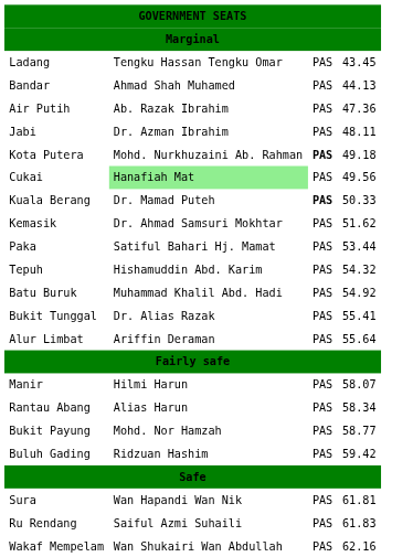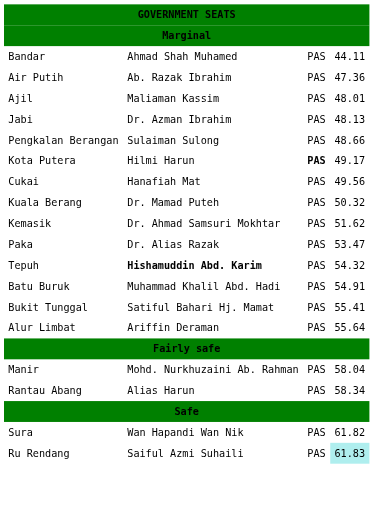 <table class="toccolours" cellpadding="5" cellspacing="0" style="float:left; margin-right:.5em; margin-top:.4em; font-size:90%;">
 <tr>
 <td colspan="4"  style="text-align:center; background:green;"><span><strong>GOVERNMENT SEATS</strong></span></td>
 </tr>
 <tr>
 <td colspan="4"  style="text-align:center; background:green;"><span><strong>Marginal</strong></span></td>
 </tr>
 <tr>
-<td>Ladang</td>
-<td>Tengku Hassan Tengku Omar</td>
-<td>PAS</td>
-<td style="text-align:center;">43.45</td>
-</tr>
-<tr>
 <td>Bandar</td>
 <td>Ahmad Shah Muhamed</td>
 <td>PAS</td>
-<td style="text-align:center;">44.13</td>
+<td style="text-align:center;">44.11</td>
 </tr>
 <tr>
 <td>Air Putih</td>
 <td>Ab. Razak Ibrahim</td>
 <td>PAS</td>
 <td style="text-align:center;">47.36</td>
 </tr>
 <tr>
+<td>Ajil</td>
+<td>Maliaman Kassim</td>
+<td>PAS</td>
+<td style="text-align:center;">48.01</td>
+</tr>
+<tr>
 <td>Jabi</td>
 <td>Dr. Azman Ibrahim</td>
 <td>PAS</td>
-<td style="text-align:center;">48.11</td>
+<td style="text-align:center;">48.13</td>
+</tr>
+<tr>
+<td>Pengkalan Berangan</td>
+<td>Sulaiman Sulong</td>
+<td>PAS</td>
+<td style="text-align:center;">48.66</td>
 </tr>
 <tr>
 <td>Kota Putera</td>
-<td>Mohd. Nurkhuzaini Ab. Rahman</td>
+<td>Hilmi Harun</td>
 <td><strong>PAS</strong></td>
-<td style="text-align:center;">49.18</td>
+<td style="text-align:center;">49.17</td>
 </tr>
 <tr>
 <td>Cukai</td>
-<td style="background: lightgreen;">Hanafiah Mat</td>
+<td>Hanafiah Mat</td>
 <td>PAS</td>
 <td style="text-align:center;">49.56</td>
 </tr>
 <tr>
 <td>Kuala Berang</td>
 <td>Dr. Mamad Puteh</td>
-<td><strong>PAS</strong></td>
-<td style="text-align:center;">50.33</td>
+<td>PAS</td>
+<td style="text-align:center;">50.32</td>
 </tr>
 <tr>
 <td>Kemasik</td>
 <td>Dr. Ahmad Samsuri Mokhtar</td>
 <td>PAS</td>
 <td style="text-align:center;">51.62</td>
 </tr>
 <tr>
 <td>Paka</td>
-<td>Satiful Bahari Hj. Mamat</td>
+<td>Dr. Alias Razak</td>
 <td>PAS</td>
-<td style="text-align:center;">53.44</td>
+<td style="text-align:center;">53.47</td>
 </tr>
 <tr>
 <td>Tepuh</td>
-<td>Hishamuddin Abd. Karim</td>
+<td><strong>Hishamuddin Abd. Karim</strong></td>
 <td>PAS</td>
 <td style="text-align:center;">54.32</td>
 </tr>
 <tr>
 <td>Batu Buruk</td>
 <td>Muhammad Khalil Abd. Hadi</td>
 <td>PAS</td>
-<td style="text-align:center;">54.92</td>
+<td style="text-align:center;">54.91</td>
 </tr>
 <tr>
 <td>Bukit Tunggal</td>
-<td>Dr. Alias Razak</td>
+<td>Satiful Bahari Hj. Mamat</td>
 <td>PAS</td>
 <td style="text-align:center;">55.41</td>
 </tr>
 <tr>
 <td>Alur Limbat</td>
 <td>Ariffin Deraman</td>
 <td>PAS</td>
 <td style="text-align:center;">55.64</td>
 </tr>
 <tr>
 <td colspan="4"  style="text-align:center; background:green;"><span><strong>Fairly safe</strong></span></td>
 </tr>
 <tr>
 <td>Manir</td>
-<td>Hilmi Harun</td>
+<td>Mohd. Nurkhuzaini Ab. Rahman</td>
 <td>PAS</td>
-<td style="text-align:center;">58.07</td>
+<td style="text-align:center;">58.04</td>
 </tr>
 <tr>
 <td>Rantau Abang</td>
 <td>Alias Harun</td>
 <td>PAS</td>
 <td style="text-align:center;">58.34</td>
 </tr>
 <tr>
-<td>Bukit Payung</td>
-<td>Mohd. Nor Hamzah</td>
-<td>PAS</td>
-<td style="text-align:center;">58.77</td>
-</tr>
-<tr>
-<td>Buluh Gading</td>
-<td>Ridzuan Hashim</td>
-<td>PAS</td>
-<td style="text-align:center;">59.42</td>
-</tr>
-<tr>
 <td colspan="4"  style="text-align:center; background:green;"><span><strong>Safe</strong></span></td>
 </tr>
 <tr>
 <td>Sura</td>
 <td>Wan Hapandi Wan Nik</td>
 <td>PAS</td>
-<td style="text-align:center;">61.81</td>
+<td style="text-align:center;">61.82</td>
 </tr>
 <tr>
 <td>Ru Rendang</td>
 <td>Saiful Azmi Suhaili</td>
 <td>PAS</td>
-<td style="text-align:center;">61.83</td>
-</tr>
-<tr>
-<td>Wakaf Mempelam</td>
-<td>Wan Shukairi Wan Abdullah</td>
-<td>PAS</td>
-<td style="text-align:center;">62.16</td>
+<td style="background: paleturquoise; text-align:center;">61.83</td>
 </tr>
 </table>
